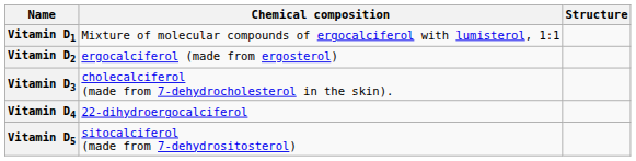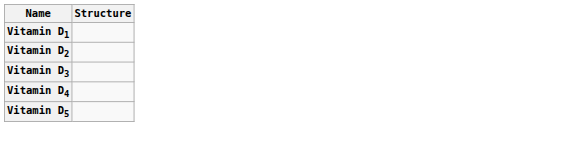 <table class="wikitable floatright" style="font-size: 90%;">
 <tr>
 <th>Name</th>
-<th>Chemical composition</th>
 <th>Structure</th>
 </tr>
 <tr>
 <th>Vitamin D<sub>1</sub></th>
-<td>Mixture of molecular compounds of <a href='#'>ergocalciferol</a> with <a href='#'>lumisterol</a>, 1:1</td>
 <td style="text-align: center;"></td>
 </tr>
 <tr>
 <th>Vitamin D<sub>2</sub></th>
-<td><a href='#'>ergocalciferol</a> (made from <a href='#'>ergosterol</a>)</td>
 <td style="text-align: center;"></td>
 </tr>
 <tr>
 <th>Vitamin D<sub>3</sub></th>
-<td><a href='#'>cholecalciferol</a><br>(made from <a href='#'>7-dehydrocholesterol</a> in the skin).</td>
 <td style="text-align: center;"></td>
 </tr>
 <tr>
 <th>Vitamin D<sub>4</sub></th>
-<td><a href='#'>22-dihydroergocalciferol</a></td>
 <td style="text-align: center;"></td>
 </tr>
 <tr>
 <th>Vitamin D<sub>5</sub></th>
-<td><a href='#'>sitocalciferol</a><br>(made from <a href='#'>7-dehydrositosterol</a>)</td>
 <td style="text-align: center;"></td>
 </tr>
 </table>
